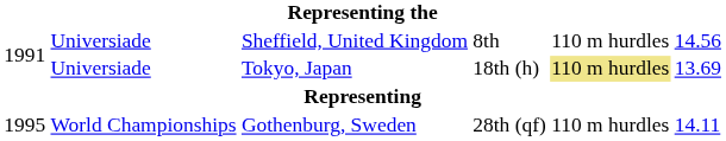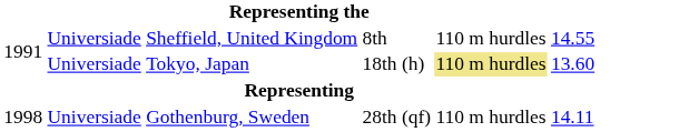 <table>
 <tr>
 <th colspan="6">Representing the </th>
 </tr>
 <tr>
 <td rowspan=2>1991</td>
 <td><a href='#'>Universiade</a></td>
 <td><a href='#'>Sheffield, United Kingdom</a></td>
 <td>8th</td>
 <td>110 m hurdles</td>
-<td><a href='#'>14.56</a></td>
+<td><a href='#'>14.55</a></td>
 </tr>
 <tr>
 <td><a href='#'>Universiade</a></td>
 <td><a href='#'>Tokyo, Japan</a></td>
 <td>18th (h)</td>
 <td style="background: khaki;">110 m hurdles</td>
-<td><a href='#'>13.69</a></td>
+<td><a href='#'>13.60</a></td>
 </tr>
 <tr>
 <th colspan="6">Representing </th>
 </tr>
 <tr>
-<td>1995</td>
-<td><a href='#'>World Championships</a></td>
+<td>1998</td>
+<td><a href='#'>Universiade</a></td>
 <td><a href='#'>Gothenburg, Sweden</a></td>
 <td>28th (qf)</td>
 <td>110 m hurdles</td>
 <td><a href='#'>14.11</a></td>
 </tr>
 </table>
